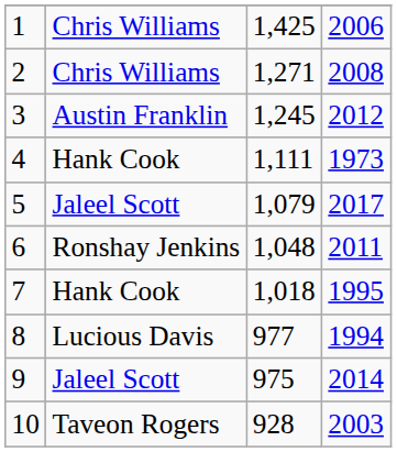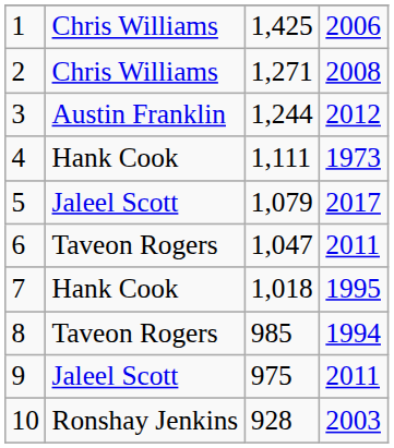 <table class="wikitable">
 <tr>
 </tr>
 <tr>
 <td>1</td>
 <td><a href='#'>Chris Williams</a></td>
 <td>1,425</td>
 <td><a href='#'>2006</a></td>
 </tr>
 <tr>
 <td>2</td>
 <td><a href='#'>Chris Williams</a></td>
 <td>1,271</td>
 <td><a href='#'>2008</a></td>
 </tr>
 <tr>
 <td>3</td>
 <td><a href='#'>Austin Franklin</a></td>
-<td>1,245</td>
+<td>1,244</td>
 <td><a href='#'>2012</a></td>
 </tr>
 <tr>
 <td>4</td>
 <td>Hank Cook</td>
 <td>1,111</td>
 <td><a href='#'>1973</a></td>
 </tr>
 <tr>
 <td>5</td>
 <td><a href='#'>Jaleel Scott</a></td>
 <td>1,079</td>
 <td><a href='#'>2017</a></td>
 </tr>
 <tr>
 <td>6</td>
-<td>Ronshay Jenkins</td>
-<td>1,048</td>
+<td>Taveon Rogers</td>
+<td>1,047</td>
 <td><a href='#'>2011</a></td>
 </tr>
 <tr>
 <td>7</td>
 <td>Hank Cook</td>
 <td>1,018</td>
 <td><a href='#'>1995</a></td>
 </tr>
 <tr>
 <td>8</td>
-<td>Lucious Davis</td>
-<td>977</td>
+<td>Taveon Rogers</td>
+<td>985</td>
 <td><a href='#'>1994</a></td>
 </tr>
 <tr>
 <td>9</td>
 <td><a href='#'>Jaleel Scott</a></td>
 <td>975</td>
-<td><a href='#'>2014</a></td>
+<td><a href='#'>2011</a></td>
 </tr>
 <tr>
 <td>10</td>
-<td>Taveon Rogers</td>
+<td>Ronshay Jenkins</td>
 <td>928</td>
 <td><a href='#'>2003</a></td>
 </tr>
 </table>
